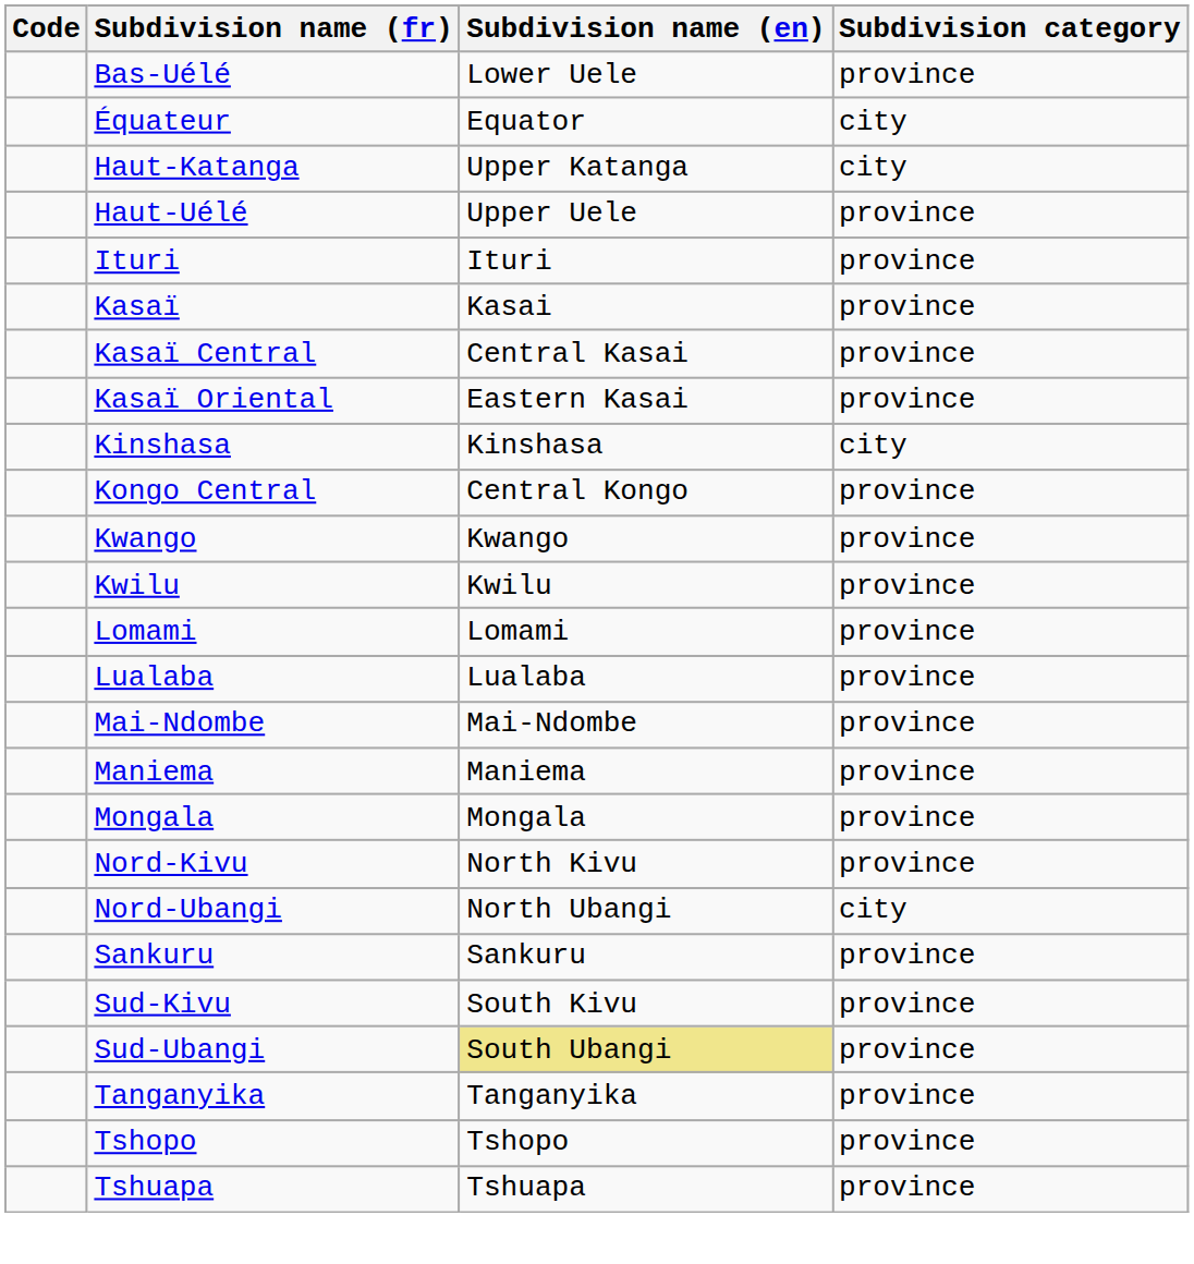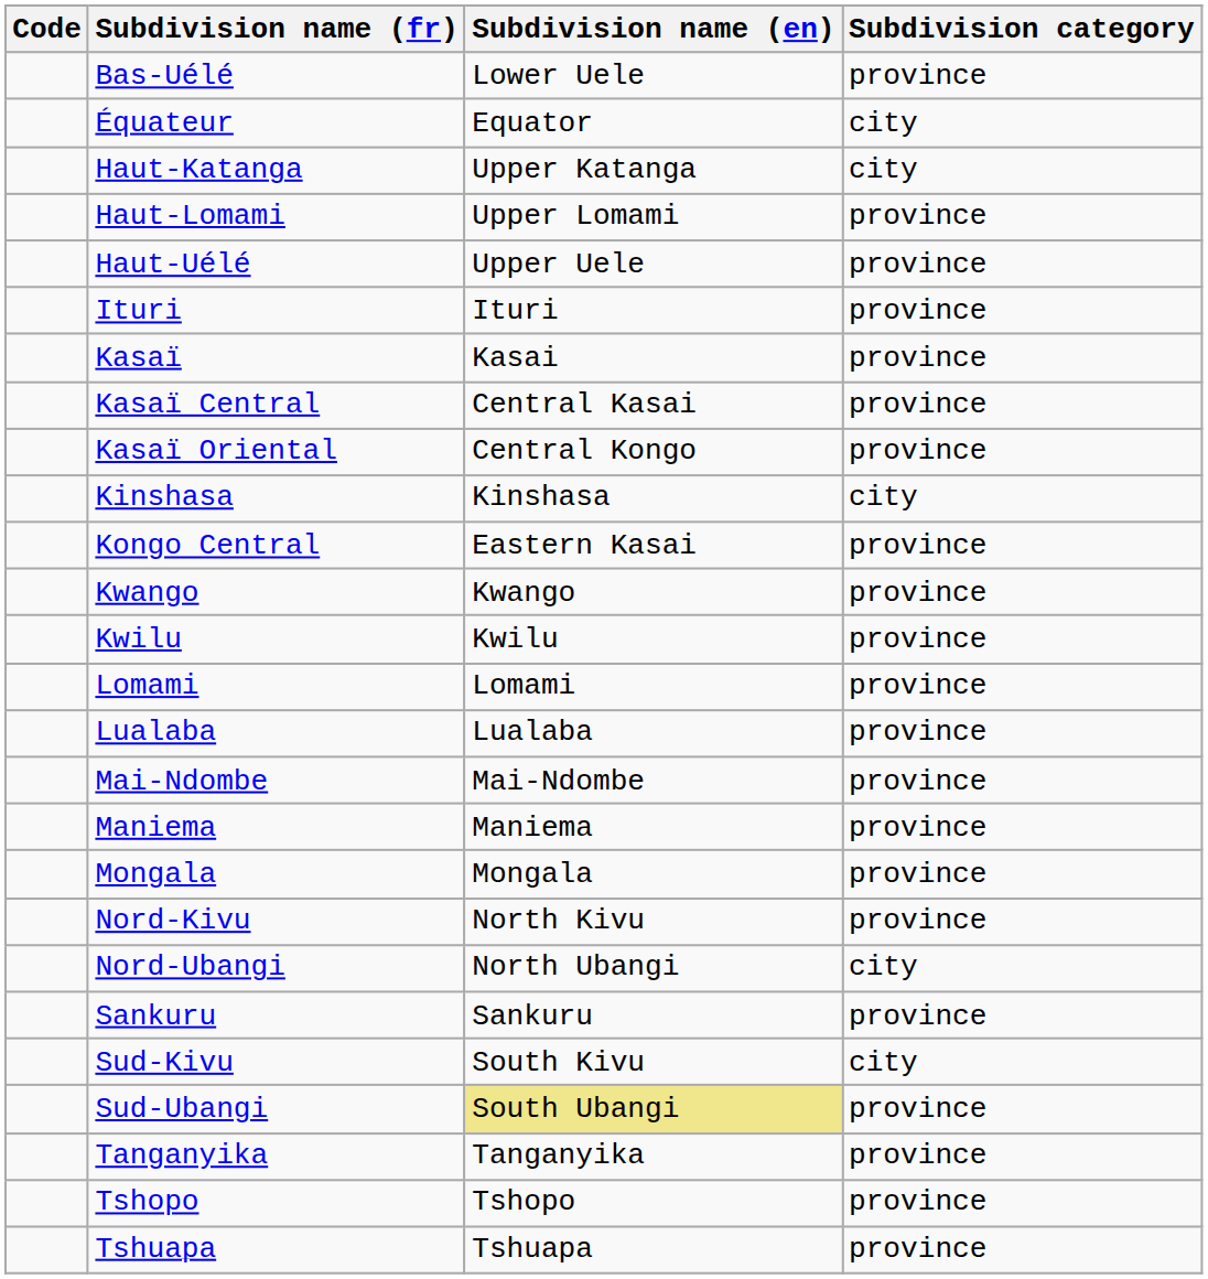 <table class="wikitable sortable">
 <tr>
 <th>Code</th>
 <th>Subdivision name (<a href='#'>fr</a>)</th>
 <th>Subdivision name (<a href='#'>en</a>)<br></th>
 <th>Subdivision category</th>
 </tr>
 <tr>
 <td></td>
 <td><a href='#'>Bas-Uélé</a></td>
 <td>Lower Uele</td>
 <td>province</td>
 </tr>
 <tr>
 <td></td>
 <td><a href='#'>Équateur</a></td>
 <td>Equator</td>
 <td>city</td>
 </tr>
 <tr>
 <td></td>
 <td><a href='#'>Haut-Katanga</a></td>
 <td>Upper Katanga</td>
 <td>city</td>
+</tr>
+<tr>
+<td></td>
+<td><a href='#'>Haut-Lomami</a></td>
+<td>Upper Lomami</td>
+<td>province</td>
 </tr>
 <tr>
 <td></td>
 <td><a href='#'>Haut-Uélé</a></td>
 <td>Upper Uele</td>
 <td>province</td>
 </tr>
 <tr>
 <td></td>
 <td><a href='#'>Ituri</a></td>
 <td>Ituri</td>
 <td>province</td>
 </tr>
 <tr>
 <td></td>
 <td><a href='#'>Kasaï</a></td>
 <td>Kasai</td>
 <td>province</td>
 </tr>
 <tr>
 <td></td>
 <td><a href='#'>Kasaï Central</a></td>
 <td>Central Kasai</td>
 <td>province</td>
 </tr>
 <tr>
 <td></td>
 <td><a href='#'>Kasaï Oriental</a></td>
-<td>Eastern Kasai</td>
+<td>Central Kongo</td>
 <td>province</td>
 </tr>
 <tr>
 <td></td>
 <td><a href='#'>Kinshasa</a></td>
 <td>Kinshasa</td>
 <td>city</td>
 </tr>
 <tr>
 <td></td>
 <td><a href='#'>Kongo Central</a></td>
-<td>Central Kongo</td>
+<td>Eastern Kasai</td>
 <td>province</td>
 </tr>
 <tr>
 <td></td>
 <td><a href='#'>Kwango</a></td>
 <td>Kwango</td>
 <td>province</td>
 </tr>
 <tr>
 <td></td>
 <td><a href='#'>Kwilu</a></td>
 <td>Kwilu</td>
 <td>province</td>
 </tr>
 <tr>
 <td></td>
 <td><a href='#'>Lomami</a></td>
 <td>Lomami</td>
 <td>province</td>
 </tr>
 <tr>
 <td></td>
 <td><a href='#'>Lualaba</a></td>
 <td>Lualaba</td>
 <td>province</td>
 </tr>
 <tr>
 <td></td>
 <td><a href='#'>Mai-Ndombe</a></td>
 <td>Mai-Ndombe</td>
 <td>province</td>
 </tr>
 <tr>
 <td></td>
 <td><a href='#'>Maniema</a></td>
 <td>Maniema</td>
 <td>province</td>
 </tr>
 <tr>
 <td></td>
 <td><a href='#'>Mongala</a></td>
 <td>Mongala</td>
 <td>province</td>
 </tr>
 <tr>
 <td></td>
 <td><a href='#'>Nord-Kivu</a></td>
 <td>North Kivu</td>
 <td>province</td>
 </tr>
 <tr>
 <td></td>
 <td><a href='#'>Nord-Ubangi</a></td>
 <td>North Ubangi</td>
 <td>city</td>
 </tr>
 <tr>
 <td></td>
 <td><a href='#'>Sankuru</a></td>
 <td>Sankuru</td>
 <td>province</td>
 </tr>
 <tr>
 <td></td>
 <td><a href='#'>Sud-Kivu</a></td>
 <td>South Kivu</td>
-<td>province</td>
+<td>city</td>
 </tr>
 <tr>
 <td></td>
 <td><a href='#'>Sud-Ubangi</a></td>
 <td style="background: khaki;">South Ubangi</td>
 <td>province</td>
 </tr>
 <tr>
 <td></td>
 <td><a href='#'>Tanganyika</a></td>
 <td>Tanganyika</td>
 <td>province</td>
 </tr>
 <tr>
 <td></td>
 <td><a href='#'>Tshopo</a></td>
 <td>Tshopo</td>
 <td>province</td>
 </tr>
 <tr>
 <td></td>
 <td><a href='#'>Tshuapa</a></td>
 <td>Tshuapa</td>
 <td>province</td>
 </tr>
 </table>
